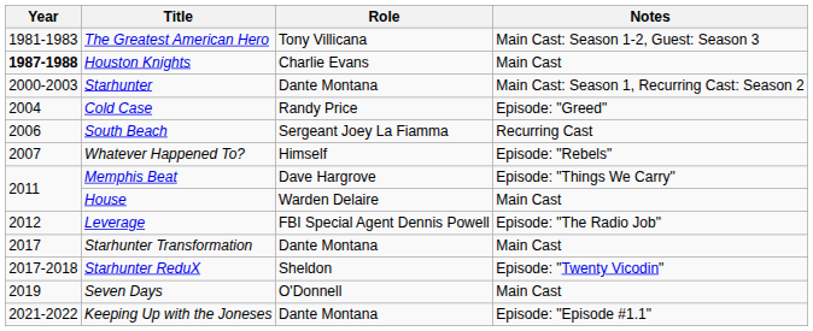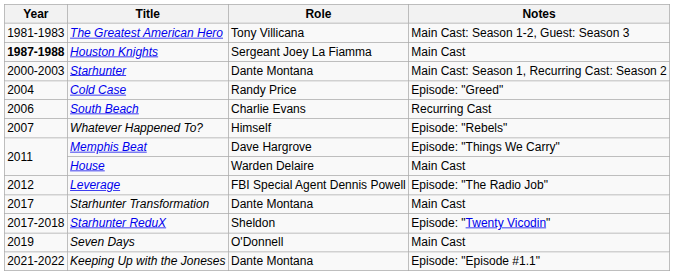 <table class="wikitable sortable">
 <tr>
 <th>Year</th>
 <th>Title</th>
 <th>Role</th>
 <th>Notes</th>
 </tr>
 <tr>
 <td>1981-1983</td>
 <td><em><a href='#'>The Greatest American Hero</a></em></td>
 <td>Tony Villicana</td>
 <td>Main Cast: Season 1-2, Guest: Season 3</td>
 </tr>
 <tr>
 <td><strong>1987-1988</strong></td>
 <td><em><a href='#'>Houston Knights</a></em></td>
-<td>Charlie Evans</td>
+<td>Sergeant Joey La Fiamma</td>
 <td>Main Cast</td>
 </tr>
 <tr>
 <td>2000-2003</td>
 <td><em><a href='#'>Starhunter</a></em></td>
 <td>Dante Montana</td>
 <td>Main Cast: Season 1, Recurring Cast: Season 2</td>
 </tr>
 <tr>
 <td>2004</td>
 <td><em><a href='#'>Cold Case</a></em></td>
 <td>Randy Price</td>
 <td>Episode: "Greed"</td>
 </tr>
 <tr>
 <td>2006</td>
 <td><em><a href='#'>South Beach</a></em></td>
-<td>Sergeant Joey La Fiamma</td>
+<td>Charlie Evans</td>
 <td>Recurring Cast</td>
 </tr>
 <tr>
 <td>2007</td>
 <td><em>Whatever Happened To?</em></td>
 <td>Himself</td>
 <td>Episode: "Rebels"</td>
 </tr>
 <tr>
 <td rowspan="2">2011</td>
 <td><em><a href='#'>Memphis Beat</a></em></td>
 <td>Dave Hargrove</td>
 <td>Episode: "Things We Carry"</td>
 </tr>
 <tr>
 <td><em><a href='#'>House</a></em></td>
 <td>Warden Delaire</td>
 <td>Main Cast</td>
 </tr>
 <tr>
 <td>2012</td>
 <td><em><a href='#'>Leverage</a></em></td>
 <td>FBI Special Agent Dennis Powell</td>
 <td>Episode: "The Radio Job"</td>
 </tr>
 <tr>
 <td>2017</td>
 <td><em>Starhunter Transformation</em></td>
 <td>Dante Montana</td>
 <td>Main Cast</td>
 </tr>
 <tr>
 <td>2017-2018</td>
 <td><em><a href='#'>Starhunter ReduX</a></em></td>
 <td>Sheldon</td>
 <td>Episode: "<a href='#'>Twenty Vicodin</a>"</td>
 </tr>
 <tr>
 <td>2019</td>
 <td><em>Seven Days</em></td>
 <td>O'Donnell</td>
 <td>Main Cast</td>
 </tr>
 <tr>
 <td>2021-2022</td>
 <td><em>Keeping Up with the Joneses</em></td>
 <td>Dante Montana</td>
 <td>Episode: "Episode #1.1"</td>
 </tr>
 </table>
